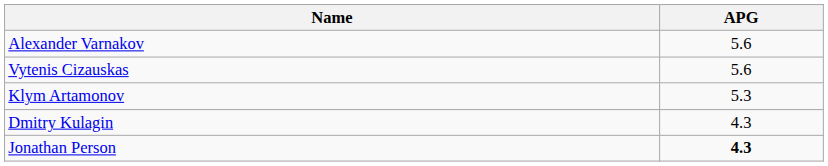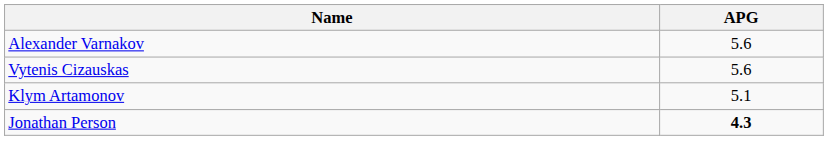 <table class=wikitable width="90%">
 <tr>
 <th width="80%">Name</th>
 <th width="20%">APG</th>
 </tr>
 <tr>
 <td> <a href='#'>Alexander Varnakov</a></td>
 <td align=center>5.6</td>
 </tr>
 <tr>
 <td> <a href='#'>Vytenis Cizauskas</a></td>
 <td align=center>5.6</td>
 </tr>
 <tr>
 <td> <a href='#'>Klym Artamonov</a></td>
-<td align=center>5.3</td>
-</tr>
-<tr>
-<td> <a href='#'>Dmitry Kulagin</a></td>
-<td align=center>4.3</td>
+<td align=center>5.1</td>
 </tr>
 <tr>
 <td> <a href='#'>Jonathan Person</a></td>
 <td align=center><strong>4.3</strong></td>
 </tr>
 </table>
